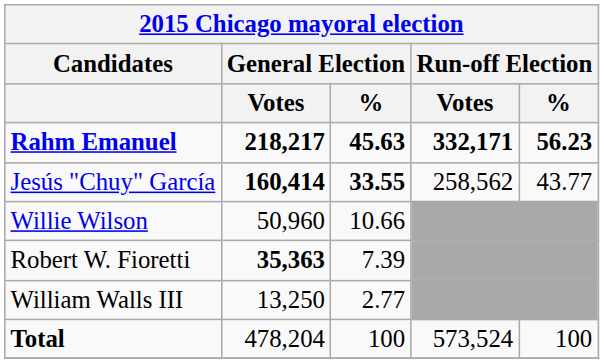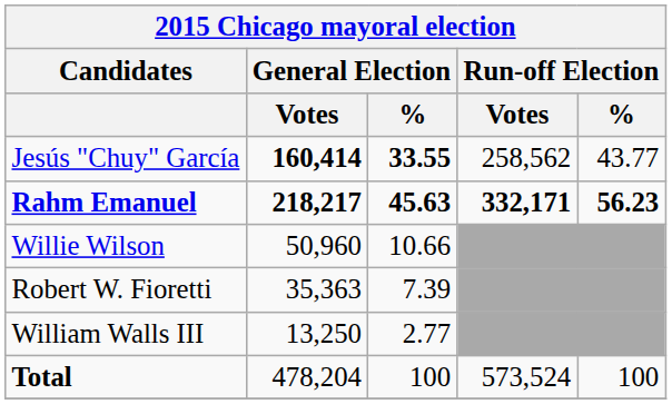 <table class=wikitable>
 <tr>
 <th colspan=5><a href='#'>2015 Chicago mayoral election</a></th>
 </tr>
 <tr>
 <th colspan=1><strong>Candidates</strong></th>
 <th colspan=2><strong>General Election</strong></th>
 <th colspan=2><strong>Run-off Election</strong></th>
 </tr>
 <tr>
 <th></th>
 <th>Votes</th>
 <th>%</th>
 <th>Votes</th>
 <th>%</th>
 </tr>
 <tr>
+<td><a href='#'>Jesús "Chuy" García</a></td>
+<td align="right"><strong>160,414</strong></td>
+<td align="right"><strong>33.55</strong></td>
+<td align="right">258,562</td>
+<td align="right">43.77</td>
+</tr>
+<tr>
 <td><strong><a href='#'>Rahm Emanuel</a></strong></td>
 <td align="right"><strong>218,217</strong></td>
 <td align="right"><strong>45.63</strong></td>
 <td align="right"><strong>332,171</strong></td>
 <td align="right"><strong>56.23</strong></td>
-</tr>
-<tr>
-<td><a href='#'>Jesús "Chuy" García</a></td>
-<td align="right"><strong>160,414</strong></td>
-<td align="right"><strong>33.55</strong></td>
-<td align="right">258,562</td>
-<td align="right">43.77</td>
 </tr>
 <tr>
 <td><a href='#'>Willie Wilson</a></td>
 <td align="right">50,960</td>
 <td align="right">10.66</td>
 <td colspan=2 bgcolor=darkgray></td>
 </tr>
 <tr>
 <td>Robert W. Fioretti</td>
-<td align="right"><strong>35,363</strong></td>
+<td align="right">35,363</td>
 <td align="right">7.39</td>
 <td colspan=2 bgcolor=darkgray></td>
 </tr>
 <tr>
 <td>William Walls III</td>
 <td align="right">13,250</td>
 <td align="right">2.77</td>
 <td colspan=2 bgcolor=darkgray></td>
 </tr>
 <tr>
 <td><strong>Total</strong></td>
 <td align="right">478,204</td>
 <td align="right">100</td>
 <td align="right">573,524</td>
 <td align="right">100</td>
 </tr>
 <tr>
 </tr>
 </table>
